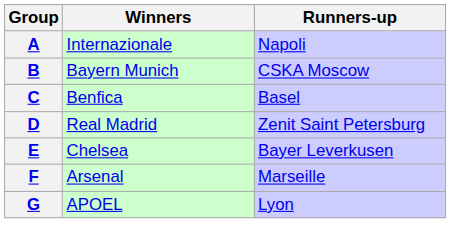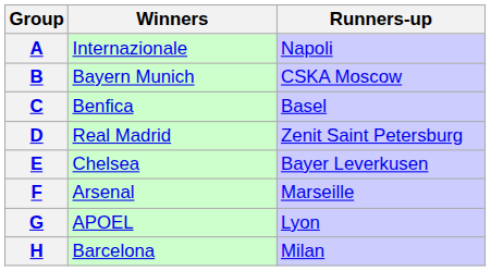 <table class=wikitable>
 <tr>
 <th>Group</th>
 <th width=175>Winners</th>
 <th width=175>Runners-up</th>
 </tr>
 <tr>
 <th><a href='#'>A</a></th>
 <td bgcolor=#ccffcc> <a href='#'>Internazionale</a></td>
 <td bgcolor=#ccccff> <a href='#'>Napoli</a></td>
 </tr>
 <tr>
 <th><a href='#'>B</a></th>
 <td bgcolor=#ccffcc> <a href='#'>Bayern Munich</a></td>
 <td bgcolor=#ccccff> <a href='#'>CSKA Moscow</a></td>
 </tr>
 <tr>
 <th><a href='#'>C</a></th>
 <td bgcolor=#ccffcc> <a href='#'>Benfica</a></td>
 <td bgcolor=#ccccff> <a href='#'>Basel</a></td>
 </tr>
 <tr>
 <th><a href='#'>D</a></th>
 <td bgcolor=#ccffcc> <a href='#'>Real Madrid</a></td>
 <td bgcolor=#ccccff> <a href='#'>Zenit Saint Petersburg</a></td>
 </tr>
 <tr>
 <th><a href='#'>E</a></th>
 <td bgcolor=#ccffcc> <a href='#'>Chelsea</a></td>
 <td bgcolor=#ccccff> <a href='#'>Bayer Leverkusen</a></td>
 </tr>
 <tr>
 <th><a href='#'>F</a></th>
 <td bgcolor=#ccffcc> <a href='#'>Arsenal</a></td>
 <td bgcolor=#ccccff> <a href='#'>Marseille</a></td>
 </tr>
 <tr>
 <th><a href='#'>G</a></th>
 <td bgcolor=#ccffcc> <a href='#'>APOEL</a></td>
 <td bgcolor=#ccccff> <a href='#'>Lyon</a></td>
 </tr>
+<tr>
+<th><a href='#'>H</a></th>
+<td bgcolor=#ccffcc> <a href='#'>Barcelona</a></td>
+<td bgcolor=#ccccff> <a href='#'>Milan</a></td>
+</tr>
 </table>
